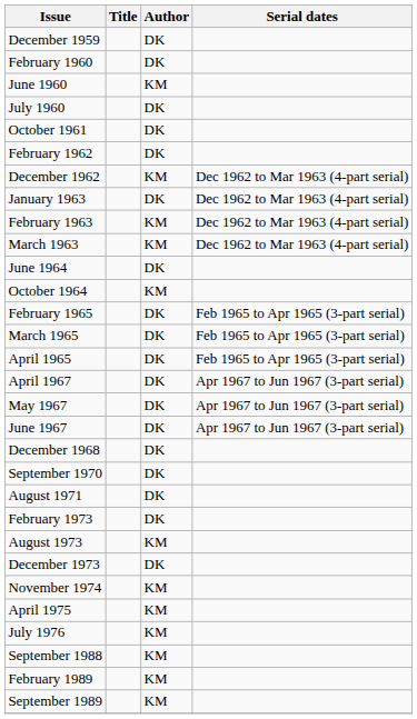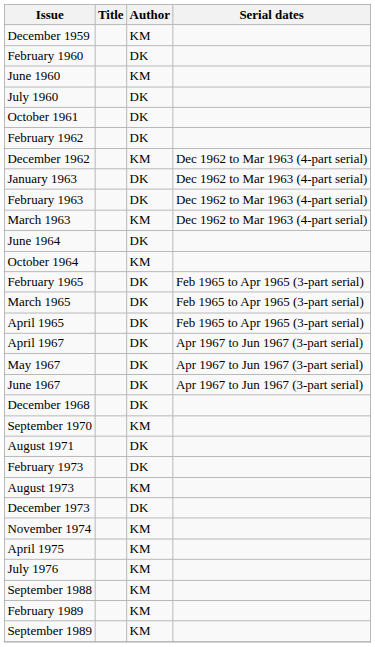 <table class="wikitable">
 <tr>
 <th>Issue</th>
 <th>Title</th>
 <th>Author</th>
 <th>Serial dates</th>
 </tr>
 <tr>
 <td>December 1959</td>
 <td></td>
-<td>DK</td>
+<td>KM</td>
 <td></td>
 </tr>
 <tr>
 <td>February 1960</td>
 <td></td>
 <td>DK</td>
 <td></td>
 </tr>
 <tr>
 <td>June 1960</td>
 <td></td>
 <td>KM</td>
 <td></td>
 </tr>
 <tr>
 <td>July 1960</td>
 <td></td>
 <td>DK</td>
 <td></td>
 </tr>
 <tr>
 <td>October 1961</td>
 <td></td>
 <td>DK</td>
 <td></td>
 </tr>
 <tr>
 <td>February 1962</td>
 <td></td>
 <td>DK</td>
 <td></td>
 </tr>
 <tr>
 <td>December 1962</td>
 <td></td>
 <td>KM</td>
 <td>Dec 1962 to Mar 1963 (4-part serial)</td>
 </tr>
 <tr>
 <td>January 1963</td>
 <td></td>
 <td>DK</td>
 <td>Dec 1962 to Mar 1963 (4-part serial)</td>
 </tr>
 <tr>
 <td>February 1963</td>
 <td></td>
-<td>KM</td>
+<td>DK</td>
 <td>Dec 1962 to Mar 1963 (4-part serial)</td>
 </tr>
 <tr>
 <td>March 1963</td>
 <td></td>
 <td>KM</td>
 <td>Dec 1962 to Mar 1963 (4-part serial)</td>
 </tr>
 <tr>
 <td>June 1964</td>
 <td></td>
 <td>DK</td>
 <td></td>
 </tr>
 <tr>
 <td>October 1964</td>
 <td></td>
 <td>KM</td>
 <td></td>
 </tr>
 <tr>
 <td>February 1965</td>
 <td></td>
 <td>DK</td>
 <td>Feb 1965 to Apr 1965 (3-part serial)</td>
 </tr>
 <tr>
 <td>March 1965</td>
 <td></td>
 <td>DK</td>
 <td>Feb 1965 to Apr 1965 (3-part serial)</td>
 </tr>
 <tr>
 <td>April 1965</td>
 <td></td>
 <td>DK</td>
 <td>Feb 1965 to Apr 1965 (3-part serial)</td>
 </tr>
 <tr>
 <td>April 1967</td>
 <td></td>
 <td>DK</td>
 <td>Apr 1967 to Jun 1967 (3-part serial)</td>
 </tr>
 <tr>
 <td>May 1967</td>
 <td></td>
 <td>DK</td>
 <td>Apr 1967 to Jun 1967 (3-part serial)</td>
 </tr>
 <tr>
 <td>June 1967</td>
 <td></td>
 <td>DK</td>
 <td>Apr 1967 to Jun 1967 (3-part serial)</td>
 </tr>
 <tr>
 <td>December 1968</td>
 <td></td>
 <td>DK</td>
 <td></td>
 </tr>
 <tr>
 <td>September 1970</td>
 <td></td>
-<td>DK</td>
+<td>KM</td>
 <td></td>
 </tr>
 <tr>
 <td>August 1971</td>
 <td></td>
 <td>DK</td>
 <td></td>
 </tr>
 <tr>
 <td>February 1973</td>
 <td></td>
 <td>DK</td>
 <td></td>
 </tr>
 <tr>
 <td>August 1973</td>
 <td></td>
 <td>KM</td>
 <td></td>
 </tr>
 <tr>
 <td>December 1973</td>
 <td></td>
 <td>DK</td>
 <td></td>
 </tr>
 <tr>
 <td>November 1974</td>
 <td></td>
 <td>KM</td>
 <td></td>
 </tr>
 <tr>
 <td>April 1975</td>
 <td></td>
 <td>KM</td>
 <td></td>
 </tr>
 <tr>
 <td>July 1976</td>
 <td></td>
 <td>KM</td>
 <td></td>
 </tr>
 <tr>
 <td>September 1988</td>
 <td></td>
 <td>KM</td>
 <td></td>
 </tr>
 <tr>
 <td>February 1989</td>
 <td></td>
 <td>KM</td>
 <td></td>
 </tr>
 <tr>
 <td>September 1989</td>
 <td></td>
 <td>KM</td>
 <td></td>
 </tr>
 <tr>
 </tr>
 </table>
